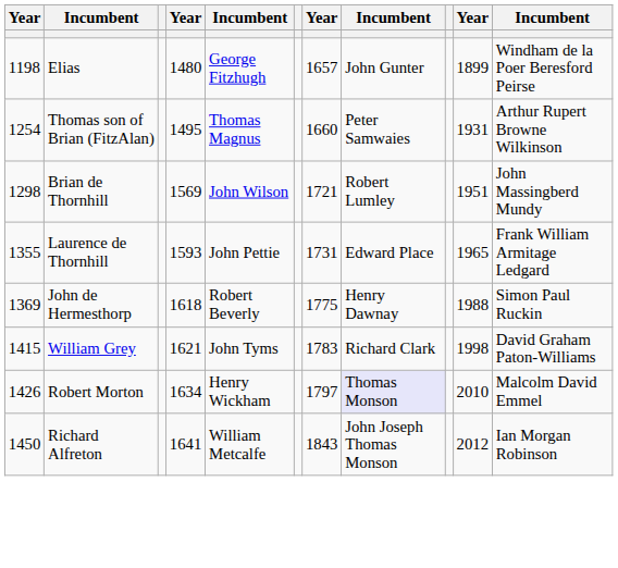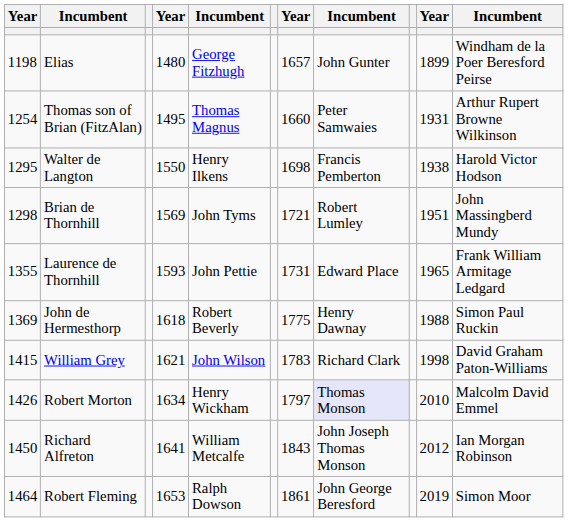 <table class="wikitable">
 <tr>
 <th>Year</th>
 <th>Incumbent</th>
 <th></th>
 <th>Year</th>
 <th>Incumbent</th>
 <th></th>
 <th>Year</th>
 <th>Incumbent</th>
 <th></th>
 <th>Year</th>
 <th>Incumbent</th>
 </tr>
 <tr>
 <th></th>
 <th></th>
 <th></th>
 <th></th>
 <th></th>
 <th></th>
 <th></th>
 <th></th>
 <th></th>
 <th></th>
 <th></th>
 </tr>
 <tr>
 <td>1198</td>
 <td>Elias</td>
 <td></td>
 <td>1480</td>
 <td><a href='#'>George Fitzhugh</a></td>
 <td></td>
 <td>1657</td>
 <td>John Gunter</td>
 <td></td>
 <td>1899</td>
 <td>Windham de la Poer Beresford Peirse</td>
 </tr>
 <tr>
 <td>1254</td>
 <td>Thomas son of Brian (FitzAlan)</td>
 <td></td>
 <td>1495</td>
 <td><a href='#'>Thomas Magnus</a></td>
 <td></td>
 <td>1660</td>
 <td>Peter Samwaies</td>
 <td></td>
 <td>1931</td>
 <td>Arthur Rupert Browne Wilkinson</td>
 </tr>
 <tr>
+<td>1295</td>
+<td>Walter de Langton</td>
+<td></td>
+<td>1550</td>
+<td>Henry Ilkens</td>
+<td></td>
+<td>1698</td>
+<td>Francis Pemberton</td>
+<td></td>
+<td>1938</td>
+<td>Harold Victor Hodson</td>
+</tr>
+<tr>
 <td>1298</td>
 <td>Brian de Thornhill</td>
 <td></td>
 <td>1569</td>
-<td><a href='#'>John Wilson</a></td>
+<td>John Tyms</td>
 <td></td>
 <td>1721</td>
 <td>Robert Lumley</td>
 <td></td>
 <td>1951</td>
 <td>John Massingberd Mundy</td>
 </tr>
 <tr>
 <td>1355</td>
 <td>Laurence de Thornhill</td>
 <td></td>
 <td>1593</td>
 <td>John Pettie</td>
 <td></td>
 <td>1731</td>
 <td>Edward Place</td>
 <td></td>
 <td>1965</td>
 <td>Frank William Armitage Ledgard</td>
 </tr>
 <tr>
 <td>1369</td>
 <td>John de Hermesthorp</td>
 <td></td>
 <td>1618</td>
 <td>Robert Beverly</td>
 <td></td>
 <td>1775</td>
 <td>Henry Dawnay</td>
 <td></td>
 <td>1988</td>
 <td>Simon Paul Ruckin</td>
 </tr>
 <tr>
 <td>1415</td>
 <td><a href='#'>William Grey</a></td>
 <td></td>
 <td>1621</td>
-<td>John Tyms</td>
+<td><a href='#'>John Wilson</a></td>
 <td></td>
 <td>1783</td>
 <td>Richard Clark</td>
 <td></td>
 <td>1998</td>
 <td>David Graham Paton-Williams</td>
 </tr>
 <tr>
 <td>1426</td>
 <td>Robert Morton</td>
 <td></td>
 <td>1634</td>
 <td>Henry Wickham</td>
 <td></td>
 <td>1797</td>
 <td style="background: lavender;">Thomas Monson</td>
 <td></td>
 <td>2010</td>
 <td>Malcolm David Emmel</td>
 </tr>
 <tr>
 <td>1450</td>
 <td>Richard Alfreton</td>
 <td></td>
 <td>1641</td>
 <td>William Metcalfe</td>
 <td></td>
 <td>1843</td>
 <td>John Joseph Thomas Monson</td>
 <td></td>
 <td>2012</td>
 <td>Ian Morgan Robinson</td>
 </tr>
+<tr>
+<td>1464</td>
+<td>Robert Fleming</td>
+<td></td>
+<td>1653</td>
+<td>Ralph Dowson</td>
+<td></td>
+<td>1861</td>
+<td>John George Beresford</td>
+<td></td>
+<td>2019</td>
+<td>Simon Moor</td>
+</tr>
 </table>
